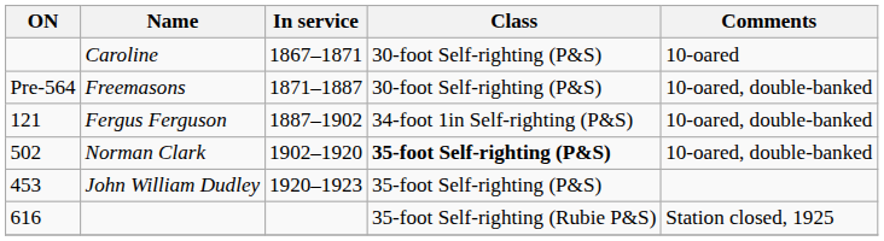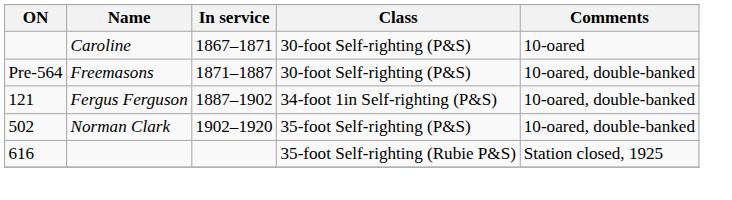 <table class="wikitable">
 <tr>
 <th>ON</th>
 <th>Name</th>
 <th>In service</th>
 <th>Class</th>
 <th>Comments</th>
 </tr>
 <tr>
 <td></td>
 <td><em>Caroline</em></td>
 <td>1867–1871</td>
 <td>30-foot Self-righting (P&S)</td>
 <td>10-oared</td>
 </tr>
 <tr>
 <td>Pre-564</td>
 <td><em>Freemasons</em></td>
 <td>1871–1887</td>
 <td>30-foot Self-righting (P&S)</td>
 <td>10-oared, double-banked</td>
 </tr>
 <tr>
 <td>121</td>
 <td><em>Fergus Ferguson</em></td>
 <td>1887–1902</td>
 <td>34-foot 1in Self-righting (P&S)</td>
 <td>10-oared, double-banked</td>
 </tr>
 <tr>
 <td>502</td>
 <td><em>Norman Clark</em></td>
 <td>1902–1920</td>
-<td><strong>35-foot Self-righting (P&S)</strong></td>
+<td>35-foot Self-righting (P&S)</td>
 <td>10-oared, double-banked</td>
-</tr>
-<tr>
-<td>453</td>
-<td><em>John William Dudley</em></td>
-<td>1920–1923</td>
-<td>35-foot Self-righting (P&S)</td>
-<td></td>
 </tr>
 <tr>
 <td>616</td>
 <td></td>
 <td></td>
 <td>35-foot Self-righting (Rubie P&S)</td>
 <td>Station closed, 1925</td>
 </tr>
 <tr>
 </tr>
 </table>
